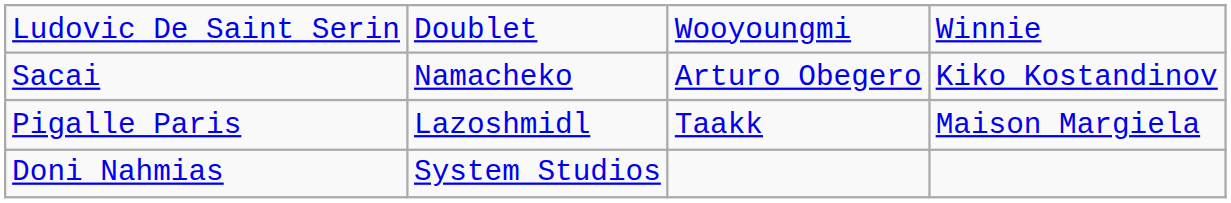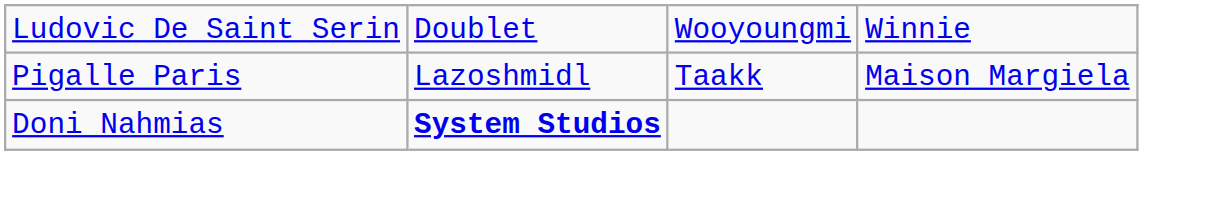 <table class="wikitable">
 <tr>
 <td><a href='#'>Ludovic De Saint Serin</a></td>
 <td><a href='#'>Doublet</a></td>
 <td><a href='#'>Wooyoungmi</a></td>
 <td><a href='#'>Winnie</a></td>
-</tr>
-<tr>
-<td><a href='#'>Sacai</a></td>
-<td><a href='#'>Namacheko</a></td>
-<td><a href='#'>Arturo Obegero</a></td>
-<td><a href='#'>Kiko Kostandinov</a></td>
 </tr>
 <tr>
 <td><a href='#'>Pigalle Paris</a></td>
 <td><a href='#'>Lazoshmidl</a></td>
 <td><a href='#'>Taakk</a></td>
 <td><a href='#'>Maison Margiela</a></td>
 </tr>
 <tr>
 <td><a href='#'>Doni Nahmias</a></td>
-<td><a href='#'>System Studios</a></td>
+<td><strong><a href='#'>System Studios</a></strong></td>
 <td></td>
 <td></td>
 </tr>
 </table>
